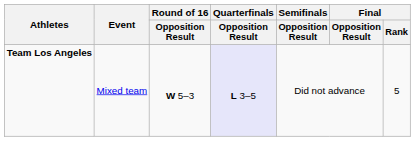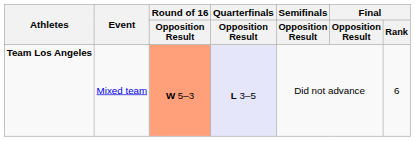 <table class="wikitable" style="font-size:90%">
 <tr>
 <th rowspan=2>Athletes</th>
 <th rowspan=2>Event</th>
 <th>Round of 16</th>
 <th>Quarterfinals</th>
 <th>Semifinals</th>
 <th colspan=2>Final</th>
 </tr>
 <tr style="font-size:95%">
 <th>Opposition<br>Result</th>
 <th>Opposition<br>Result</th>
 <th>Opposition<br>Result</th>
 <th>Opposition<br>Result</th>
 <th>Rank</th>
 </tr>
 <tr align=center>
 <td align=left><strong>Team Los Angeles</strong><br><br><br><br><br><br><br><br></td>
 <td rowspan=2 align=left><a href='#'>Mixed team</a></td>
-<td><br><strong>W</strong> 5–3</td>
+<td style="background: lightsalmon;"><br><strong>W</strong> 5–3</td>
 <td style="background: lavender;"><br><strong>L</strong> 3–5</td>
 <td colspan=2>Did not advance</td>
-<td>5</td>
+<td>6</td>
 </tr>
 </table>
